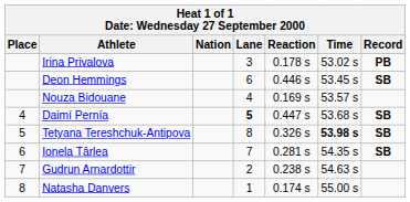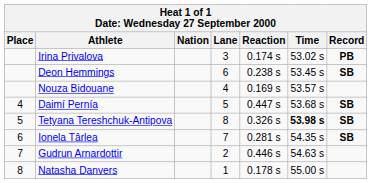 <table class="wikitable">
 <tr>
 <th colspan=9>Heat 1 of 1 <br> Date: Wednesday 27 September 2000 <br></th>
 </tr>
 <tr>
 <th rowspan=1>Place</th>
 <th rowspan=1>Athlete</th>
 <th rowspan=1>Nation</th>
 <th rowspan=1>Lane</th>
 <th rowspan=1>Reaction</th>
 <th rowspan=1>Time</th>
 <th rowspan=1>Record</th>
 </tr>
 <tr>
 <td align="center"></td>
 <td align="left"><a href='#'>Irina Privalova</a></td>
 <td align="left"></td>
 <td align="center">3</td>
-<td align="center">0.178 s</td>
+<td align="center">0.174 s</td>
 <td align="center">53.02 s</td>
 <td align="center"><strong>PB</strong></td>
 </tr>
 <tr>
 <td align="center"></td>
 <td align="left"><a href='#'>Deon Hemmings</a></td>
 <td align="left"></td>
 <td align="center">6</td>
-<td align="center">0.446 s</td>
+<td align="center">0.238 s</td>
 <td align="center">53.45 s</td>
 <td align="center"><strong>SB</strong></td>
 </tr>
 <tr>
 <td align="center"></td>
 <td align="left"><a href='#'>Nouza Bidouane</a></td>
 <td align="left"></td>
 <td align="center">4</td>
 <td align="center">0.169 s</td>
 <td align="center">53.57 s</td>
 <td align="center"></td>
 </tr>
 <tr>
 <td align="center">4</td>
 <td align="left"><a href='#'>Daimí Pernía</a></td>
 <td align="left"></td>
-<td align="center"><strong>5</strong></td>
+<td align="center">5</td>
 <td align="center">0.447 s</td>
 <td align="center">53.68 s</td>
 <td align="center"><strong>SB</strong></td>
 </tr>
 <tr>
 <td align="center">5</td>
 <td align="left"><a href='#'>Tetyana Tereshchuk-Antipova</a></td>
 <td align="left"></td>
 <td align="center">8</td>
 <td align="center">0.326 s</td>
 <td align="center"><strong>53.98 s</strong></td>
 <td align="center"><strong>SB</strong></td>
 </tr>
 <tr>
 <td align="center">6</td>
 <td align="left"><a href='#'>Ionela Târlea</a></td>
 <td align="left"></td>
 <td align="center">7</td>
 <td align="center">0.281 s</td>
 <td align="center">54.35 s</td>
 <td align="center"><strong>SB</strong></td>
 </tr>
 <tr>
 <td align="center">7</td>
 <td align="left"><a href='#'>Gudrun Arnardottir</a></td>
 <td align="left"></td>
 <td align="center">2</td>
-<td align="center">0.238 s</td>
+<td align="center">0.446 s</td>
 <td align="center">54.63 s</td>
 <td align="center"></td>
 </tr>
 <tr>
 <td align="center">8</td>
 <td align="left"><a href='#'>Natasha Danvers</a></td>
 <td align="left"></td>
 <td align="center">1</td>
-<td align="center">0.174 s</td>
+<td align="center">0.178 s</td>
 <td align="center">55.00 s</td>
 <td align="center"></td>
 </tr>
 </table>
